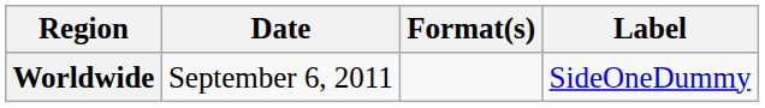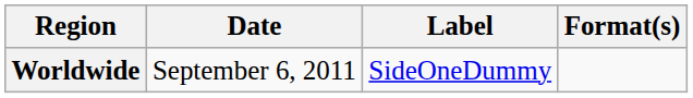 <table class="wikitable plainrowheaders">
 <tr>
 <th scope="col">Region</th>
 <th scope="col">Date</th>
+<th scope="col">Label</th>
 <th scope="col">Format(s)</th>
-<th scope="col">Label</th>
 </tr>
 <tr>
 <th scope="row">Worldwide</th>
 <td>September 6, 2011</td>
+<td><a href='#'>SideOneDummy</a></td>
 <td></td>
-<td><a href='#'>SideOneDummy</a></td>
 </tr>
 </table>
